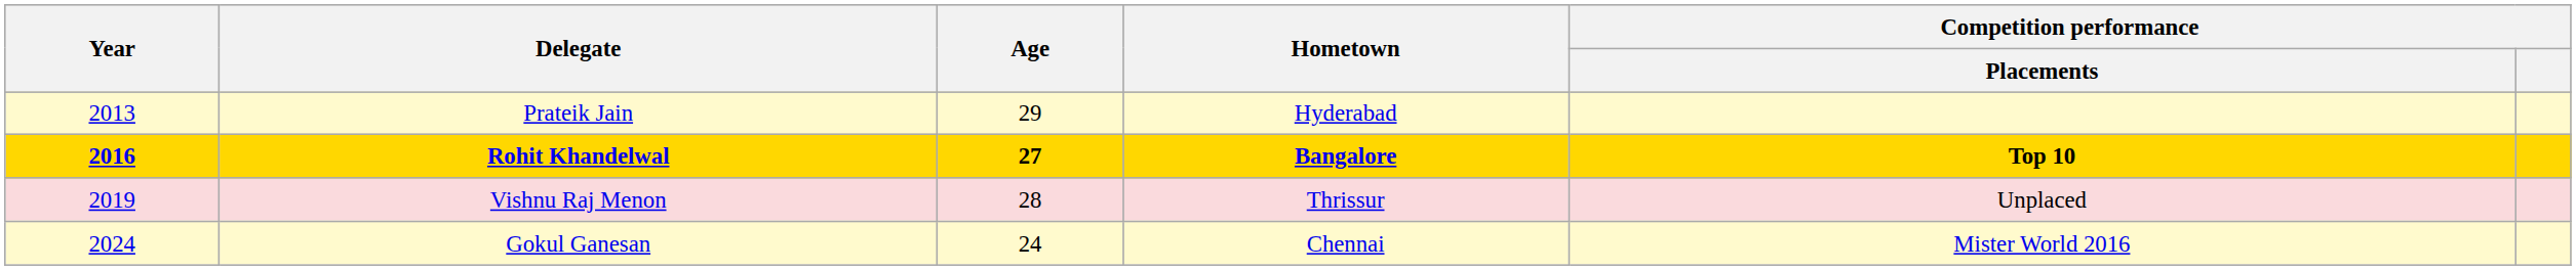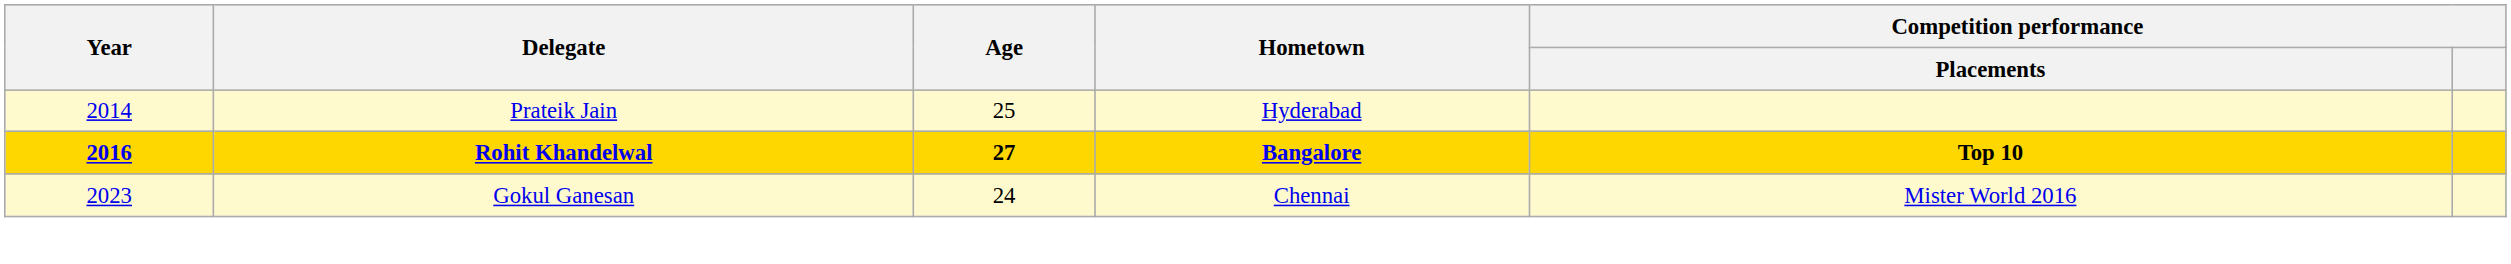 <table class="wikitable" style="text-align:center; line-height:20px; font-size:90%; width:100%;">
 <tr>
 <th rowspan="2">Year</th>
 <th rowspan="2">Delegate</th>
 <th rowspan="2">Age</th>
 <th rowspan="2">Hometown</th>
 <th colspan="2">Competition performance</th>
 </tr>
 <tr>
 <th>Placements</th>
 <th></th>
 </tr>
 <tr style="background-color:#FFFACD;">
-<td><a href='#'>2013</a></td>
+<td><a href='#'>2014</a></td>
 <td><a href='#'>Prateik Jain</a></td>
-<td>29</td>
+<td>25</td>
 <td><a href='#'>Hyderabad</a></td>
 <td></td>
 <td style="background:;"></td>
 </tr>
 <tr style="background-color:gold; font-weight: bold">
 <td><a href='#'>2016</a></td>
 <td><a href='#'>Rohit Khandelwal</a></td>
 <td>27</td>
 <td><a href='#'>Bangalore</a></td>
 <td>Top 10</td>
 <td style="background:;"></td>
 </tr>
-<tr style="background-color:#FADADD;">
-<td><a href='#'>2019</a></td>
-<td><a href='#'>Vishnu Raj Menon</a></td>
-<td>28</td>
-<td><a href='#'>Thrissur</a></td>
-<td>Unplaced</td>
-<td style="background:;"></td>
-</tr>
 <tr style="background-color:#FFFACD;">
-<td><a href='#'>2024</a></td>
+<td><a href='#'>2023</a></td>
 <td><a href='#'>Gokul Ganesan</a></td>
 <td>24</td>
 <td><a href='#'>Chennai</a></td>
 <td><a href='#'>Mister World 2016</a></td>
 <td style="background:;"></td>
 </tr>
 </table>
